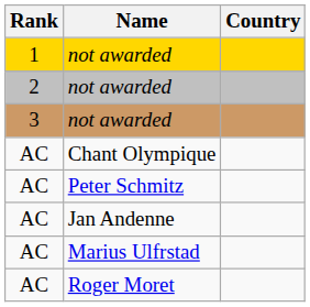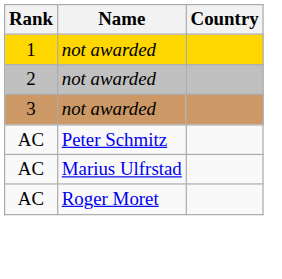 <table class="wikitable sortable" style="text-align:center">
 <tr>
 <th>Rank</th>
 <th>Name</th>
 <th>Country</th>
 </tr>
 <tr bgcolor=gold>
 <td>1</td>
 <td align="left"><em>not awarded</em></td>
 <td align="left"></td>
 </tr>
 <tr bgcolor=silver>
 <td>2</td>
 <td align="left"><em>not awarded</em></td>
 <td align="left"></td>
 </tr>
 <tr bgcolor=#CC9966>
 <td>3</td>
 <td align="left"><em>not awarded</em></td>
 <td align="left"></td>
 </tr>
 <tr>
 <td>AC</td>
-<td align="left">Chant Olympique</td>
-<td align="left"></td>
-</tr>
-<tr>
-<td>AC</td>
 <td align="left"><a href='#'>Peter Schmitz</a></td>
-<td align="left"></td>
-</tr>
-<tr>
-<td>AC</td>
-<td align="left">Jan Andenne</td>
 <td align="left"></td>
 </tr>
 <tr>
 <td>AC</td>
 <td align="left"><a href='#'>Marius Ulfrstad</a></td>
 <td align="left"></td>
 </tr>
 <tr>
 <td>AC</td>
 <td align="left"><a href='#'>Roger Moret</a></td>
 <td align="left"></td>
 </tr>
 </table>
